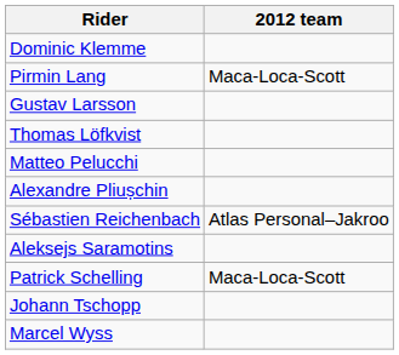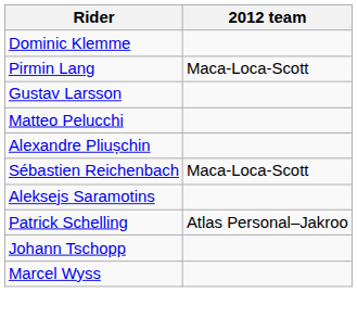 <table class="wikitable">
 <tr>
 <th>Rider</th>
 <th>2012 team</th>
 </tr>
 <tr>
 <td><a href='#'>Dominic Klemme</a></td>
 <td></td>
 </tr>
 <tr>
 <td><a href='#'>Pirmin Lang</a></td>
 <td>Maca-Loca-Scott</td>
 </tr>
 <tr>
 <td><a href='#'>Gustav Larsson</a></td>
 <td></td>
 </tr>
 <tr>
-<td><a href='#'>Thomas Löfkvist</a></td>
-<td></td>
-</tr>
-<tr>
 <td><a href='#'>Matteo Pelucchi</a></td>
 <td></td>
 </tr>
 <tr>
 <td><a href='#'>Alexandre Pliușchin</a></td>
 <td></td>
 </tr>
 <tr>
 <td><a href='#'>Sébastien Reichenbach</a></td>
-<td>Atlas Personal–Jakroo</td>
+<td>Maca-Loca-Scott</td>
 </tr>
 <tr>
 <td><a href='#'>Aleksejs Saramotins</a></td>
 <td></td>
 </tr>
 <tr>
 <td><a href='#'>Patrick Schelling</a></td>
-<td>Maca-Loca-Scott</td>
+<td>Atlas Personal–Jakroo</td>
 </tr>
 <tr>
 <td><a href='#'>Johann Tschopp</a></td>
 <td></td>
 </tr>
 <tr>
 <td><a href='#'>Marcel Wyss</a></td>
 <td></td>
 </tr>
 </table>
